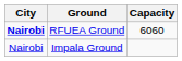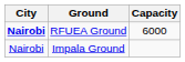 <table class="wikitable sortable" style="text-align: center;">
 <tr>
 <th>City</th>
 <th>Ground</th>
 <th>Capacity</th>
 </tr>
 <tr>
 <td><strong><a href='#'>Nairobi</a></strong></td>
 <td><a href='#'>RFUEA Ground</a></td>
-<td>6060</td>
+<td>6000</td>
 </tr>
 <tr>
 <td><a href='#'>Nairobi</a></td>
 <td><a href='#'>Impala Ground</a></td>
 <td></td>
 </tr>
 </table>
